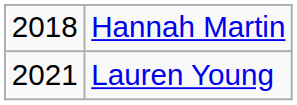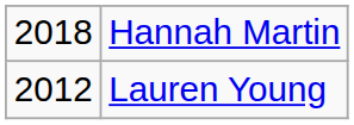 <table class="wikitable">
 <tr>
 <td>2018</td>
 <td><a href='#'>Hannah Martin</a></td>
 </tr>
 <tr>
-<td>2021</td>
+<td>2012</td>
 <td><a href='#'>Lauren Young</a></td>
 </tr>
 </table>
